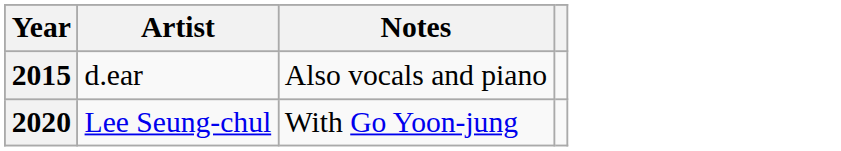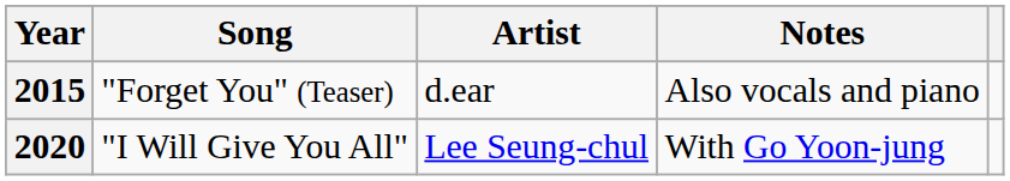 <table class="wikitable sortable plainrowheaders">
 <tr>
 <th>Year</th>
+<th>Song</th>
 <th>Artist</th>
 <th scope="col" class="unsortable">Notes</th>
 <th scope="col" class="unsortable"></th>
 </tr>
 <tr>
 <th scope="row">2015</th>
+<td>"Forget You" <small>(Teaser)</small></td>
 <td>d.ear</td>
 <td>Also vocals and piano</td>
 <td style="text-align:center"></td>
 </tr>
 <tr>
 <th scope="row">2020</th>
+<td>"I Will Give You All"</td>
 <td><a href='#'>Lee Seung-chul</a></td>
 <td>With <a href='#'>Go Yoon-jung</a></td>
 <td style="text-align:center"></td>
 </tr>
 </table>
